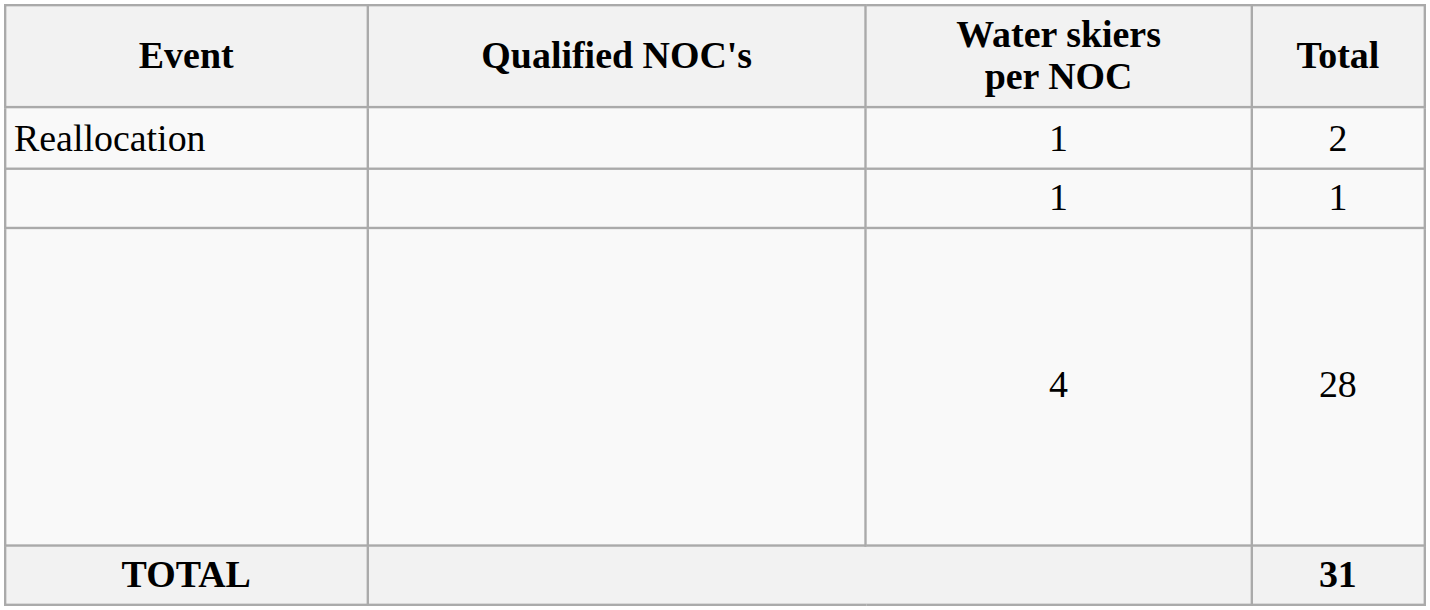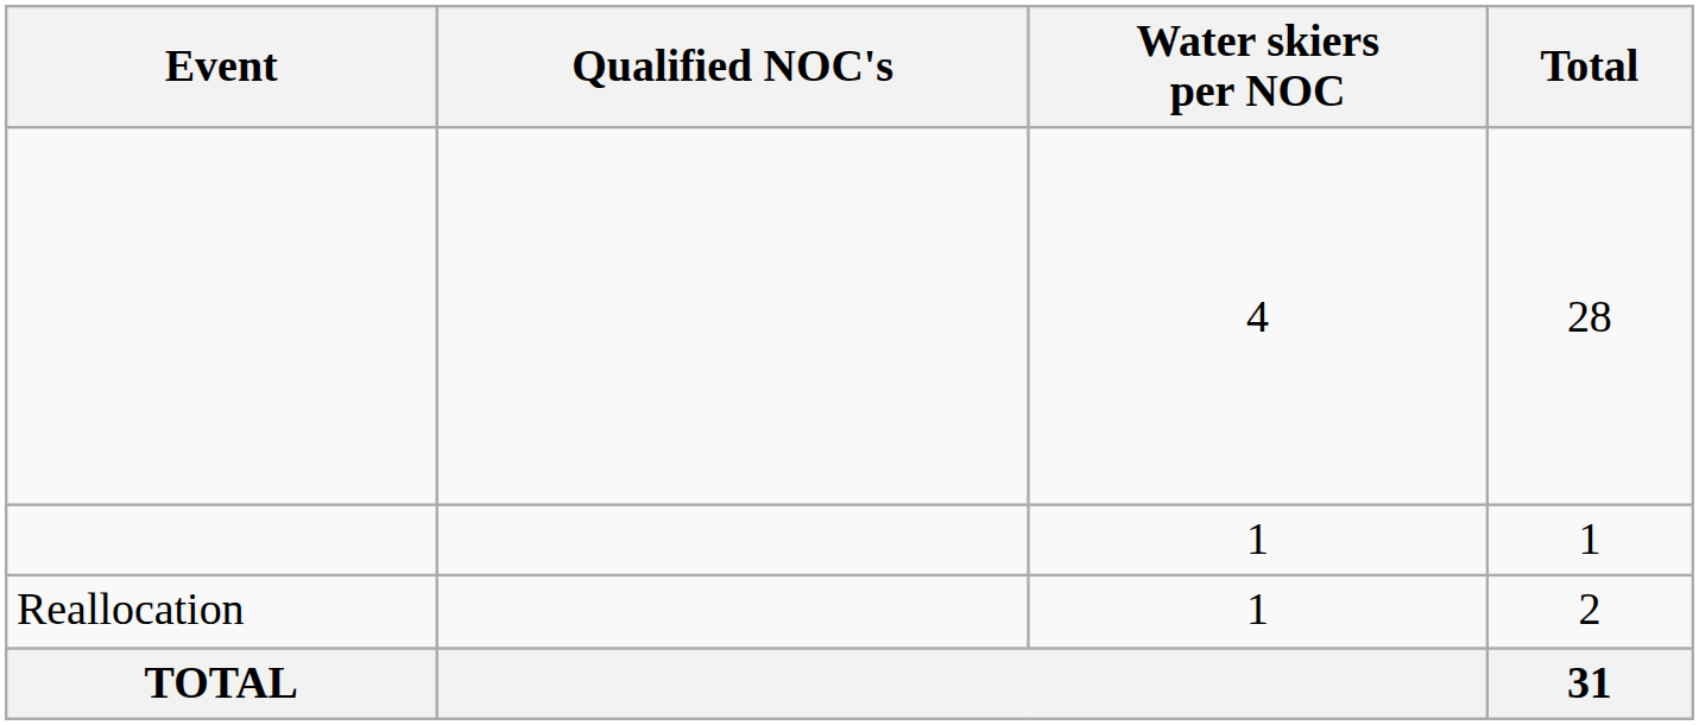 <table class="wikitable" width=600>
 <tr>
 <th>Event</th>
 <th>Qualified NOC's</th>
 <th>Water skiers<br> per NOC</th>
 <th>Total</th>
 </tr>
 <tr>
-<td>Reallocation</td>
-<td><br></td>
-<td align="center">1</td>
-<td align="center">2</td>
+<td></td>
+<td><br><s></s><br><br><br><br><br><br></td>
+<td align="center">4</td>
+<td align="center">28</td>
 </tr>
 <tr>
 <td></td>
 <td></td>
 <td align="center">1</td>
 <td align="center">1</td>
 </tr>
 <tr>
-<td></td>
-<td><br><s></s><br><br><br><br><br><br></td>
-<td align="center">4</td>
-<td align="center">28</td>
+<td>Reallocation</td>
+<td><br></td>
+<td align="center">1</td>
+<td align="center">2</td>
 </tr>
 <tr>
 <th>TOTAL</th>
 <th colspan="2"></th>
 <th>31</th>
 </tr>
 </table>
